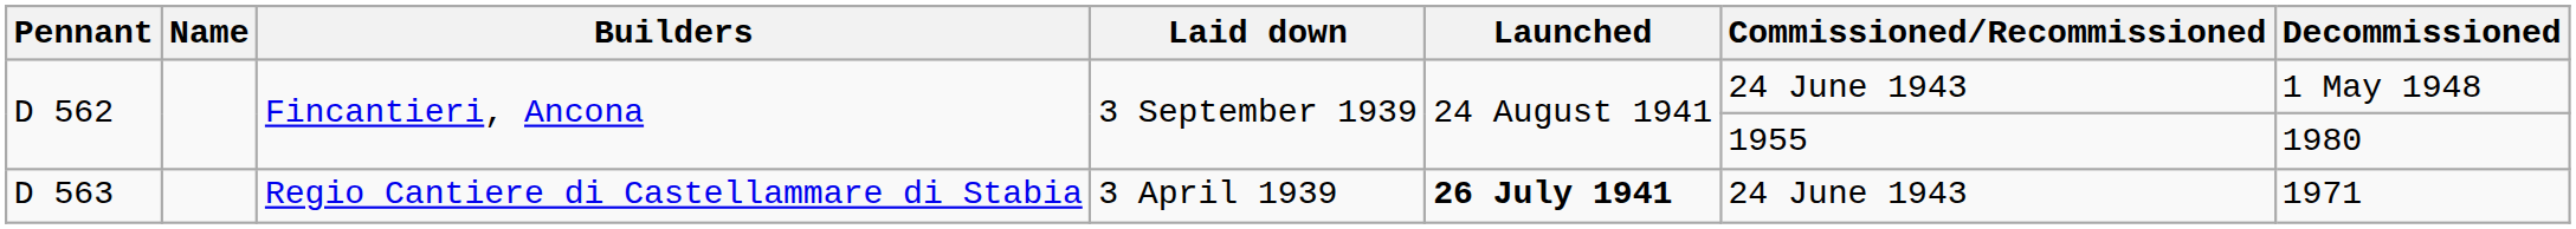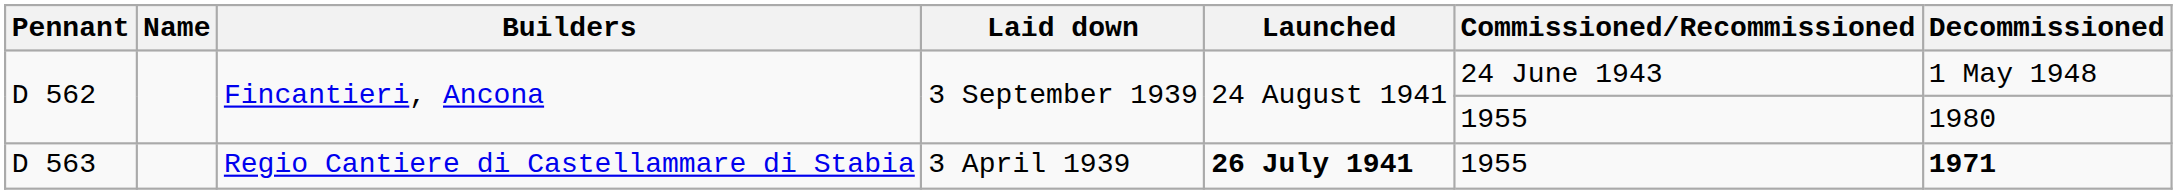 <table class="wikitable">
 <tr>
 <th>Pennant</th>
 <th>Name</th>
 <th>Builders</th>
 <th>Laid down</th>
 <th>Launched</th>
 <th>Commissioned/Recommissioned</th>
 <th>Decommissioned</th>
 </tr>
 <tr>
 <td rowspan="2">D 562</td>
 <td rowspan="2"></td>
 <td rowspan="2"><a href='#'>Fincantieri</a>, <a href='#'>Ancona</a></td>
 <td rowspan="2">3 September 1939</td>
 <td rowspan="2">24 August 1941</td>
 <td>24 June 1943</td>
 <td>1 May 1948</td>
 </tr>
 <tr>
 <td>1955</td>
 <td>1980</td>
 </tr>
 <tr>
 <td>D 563</td>
 <td></td>
 <td><a href='#'>Regio Cantiere di Castellammare di Stabia</a></td>
 <td>3 April 1939</td>
 <td><strong>26 July 1941</strong></td>
-<td>24 June 1943</td>
-<td>1971</td>
+<td>1955</td>
+<td><strong>1971</strong></td>
 </tr>
 </table>
